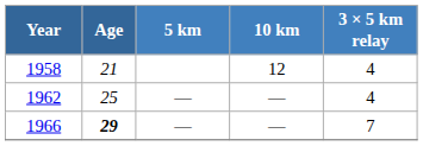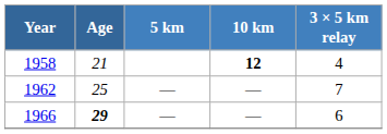 <table class="wikitable" style="font-size:95%; text-align:center; border:grey solid 1px; border-collapse:collapse; background:#ffffff;">
 <tr>
 <th style="background-color:#369; color:white; width:60px;"> Year </th>
 <th style="background-color:#369; color:white; width:40px;"> Age </th>
 <th style="background-color:#4180be; color:white; width:75px;"> 5 km </th>
 <th style="background-color:#4180be; color:white; width:75px;"> 10 km </th>
 <th style="background-color:#4180be; color:white; width:75px;"> 3 × 5 km <br> relay </th>
 </tr>
 <tr>
 <td><a href='#'>1958</a></td>
 <td><em>21</em></td>
 <td></td>
-<td>12</td>
+<td><strong>12</strong></td>
 <td>4</td>
 </tr>
 <tr>
 <td><a href='#'>1962</a></td>
 <td><em>25</em></td>
 <td>—</td>
 <td>—</td>
-<td>4</td>
+<td>7</td>
 </tr>
 <tr>
 <td><a href='#'>1966</a></td>
 <td><strong><em>29</em></strong></td>
 <td>—</td>
 <td>—</td>
-<td>7</td>
+<td>6</td>
 </tr>
 <tr>
 </tr>
 </table>
